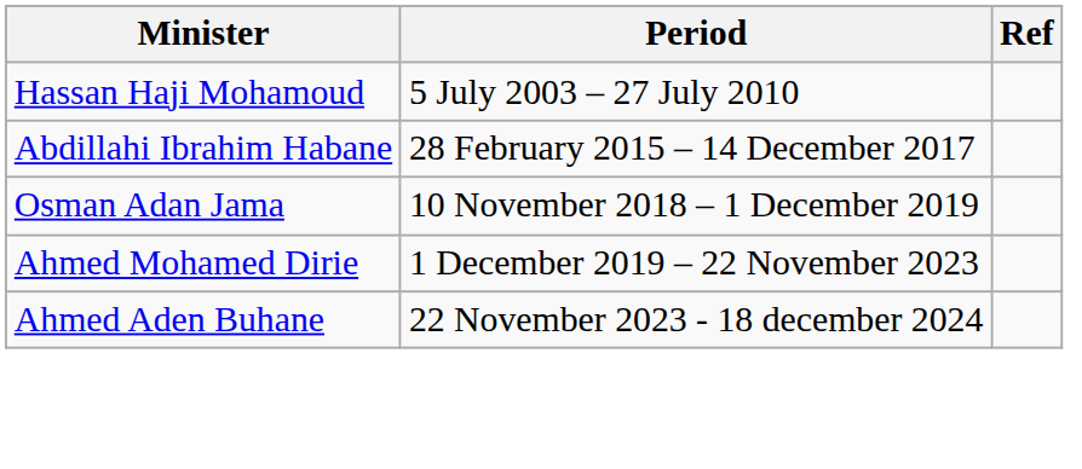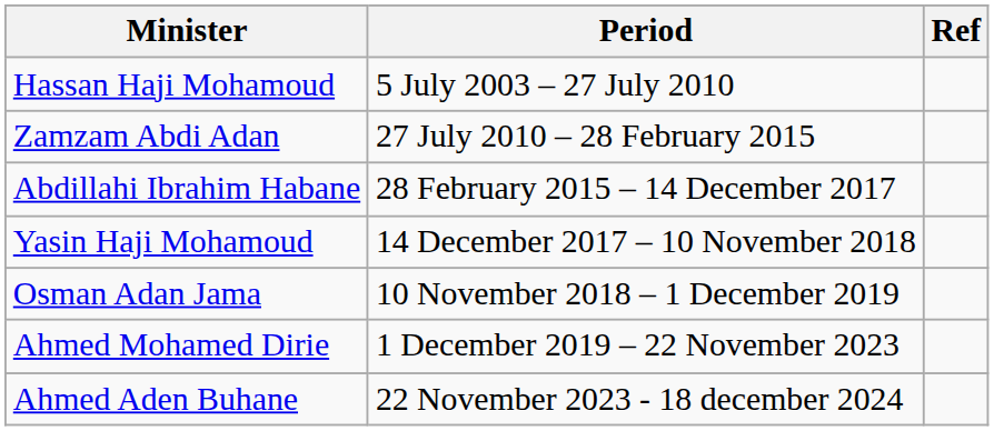 <table class="wikitable">
 <tr>
 <th>Minister</th>
 <th>Period</th>
 <th>Ref</th>
 </tr>
 <tr>
 <td><a href='#'>Hassan Haji Mohamoud</a></td>
 <td>5 July 2003 – 27 July 2010</td>
 <td></td>
 </tr>
 <tr>
+<td><a href='#'>Zamzam Abdi Adan</a></td>
+<td>27 July 2010 – 28 February 2015</td>
+<td></td>
+</tr>
+<tr>
 <td><a href='#'>Abdillahi Ibrahim Habane</a></td>
 <td>28 February 2015 – 14 December 2017</td>
+<td></td>
+</tr>
+<tr>
+<td><a href='#'>Yasin Haji Mohamoud</a></td>
+<td>14 December 2017 – 10 November 2018</td>
 <td></td>
 </tr>
 <tr>
 <td><a href='#'>Osman Adan Jama</a></td>
 <td>10 November 2018 – 1 December 2019</td>
 <td></td>
 </tr>
 <tr>
 <td><a href='#'>Ahmed Mohamed Dirie</a></td>
 <td>1 December 2019 – 22 November 2023</td>
 <td></td>
 </tr>
 <tr>
 <td><a href='#'>Ahmed Aden Buhane</a></td>
 <td>22 November 2023 - 18 december 2024</td>
 <td></td>
 </tr>
 </table>
